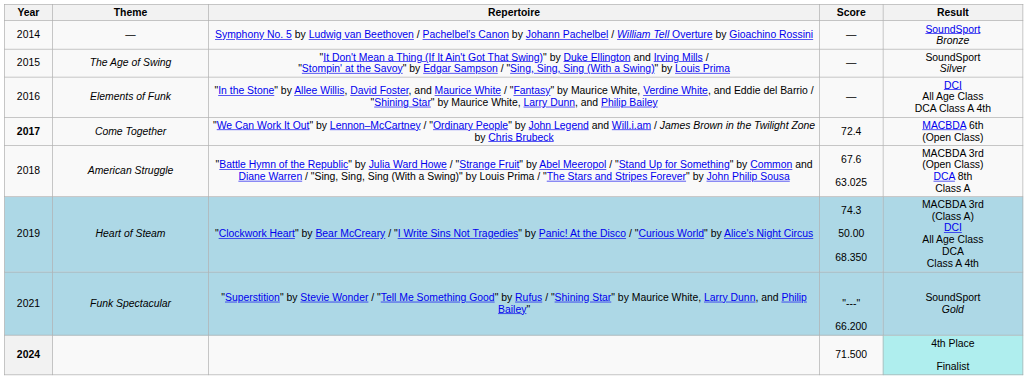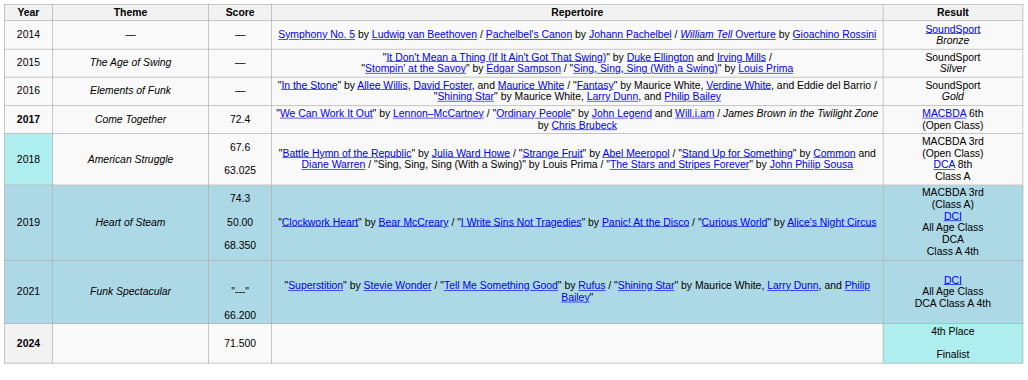 <table class="wikitable" style="text-align: center;">
 <tr>
 <th>Year</th>
 <th>Theme</th>
+<th>Score</th>
 <th style="width: 60%">Repertoire</th>
-<th>Score</th>
 <th>Result</th>
 </tr>
 <tr>
 <td>2014</td>
 <td>—</td>
+<td>—</td>
 <td><a href='#'>Symphony No. 5</a> by <a href='#'>Ludwig van Beethoven</a> / <a href='#'>Pachelbel's Canon</a> by <a href='#'>Johann Pachelbel</a> / <a href='#'><em>William Tell</em> Overture</a> by <a href='#'>Gioachino Rossini</a></td>
-<td>—</td>
 <td><a href='#'>SoundSport</a><br><em>Bronze</em></td>
 </tr>
 <tr>
 <td>2015</td>
 <td><em>The Age of Swing</em></td>
+<td>—</td>
 <td>"<a href='#'>It Don't Mean a Thing (If It Ain't Got That Swing)</a>" by <a href='#'>Duke Ellington</a> and <a href='#'>Irving Mills</a> /<br>"<a href='#'>Stompin' at the Savoy</a>" by <a href='#'>Edgar Sampson</a> / "<a href='#'>Sing, Sing, Sing (With a Swing)</a>" by <a href='#'>Louis Prima</a></td>
-<td>—</td>
 <td>SoundSport<br><em>Silver</em></td>
 </tr>
 <tr>
 <td>2016</td>
 <td><em>Elements of Funk</em></td>
+<td>—</td>
 <td>"<a href='#'>In the Stone</a>" by <a href='#'>Allee Willis</a>, <a href='#'>David Foster</a>, and <a href='#'>Maurice White</a> / "<a href='#'>Fantasy</a>" by Maurice White, <a href='#'>Verdine White</a>, and Eddie del Barrio / "<a href='#'>Shining Star</a>" by Maurice White, <a href='#'>Larry Dunn</a>, and <a href='#'>Philip Bailey</a></td>
-<td>—</td>
-<td><a href='#'>DCI</a><br>All Age Class<br>DCA Class A 4th<br></td>
+<td>SoundSport<br><em>Gold</em></td>
 </tr>
 <tr>
 <td><strong>2017</strong></td>
 <td><em>Come Together</em></td>
+<td>72.4</td>
 <td>"<a href='#'>We Can Work It Out</a>" by <a href='#'>Lennon–McCartney</a> / "<a href='#'>Ordinary People</a>" by <a href='#'>John Legend</a> and <a href='#'>Will.i.am</a> / <em>James Brown in the Twilight Zone</em> by <a href='#'>Chris Brubeck</a></td>
-<td>72.4</td>
 <td><a href='#'>MACBDA</a> 6th<br>(Open Class)</td>
 </tr>
 <tr>
-<td>2018</td>
+<td style="background: paleturquoise;">2018</td>
 <td><em>American Struggle</em></td>
+<td>67.6<br><br>63.025</td>
 <td>"<a href='#'>Battle Hymn of the Republic</a>" by <a href='#'>Julia Ward Howe</a> / "<a href='#'>Strange Fruit</a>" by <a href='#'>Abel Meeropol</a> / "<a href='#'>Stand Up for Something</a>" by <a href='#'>Common</a> and <a href='#'>Diane Warren</a> / "Sing, Sing, Sing (With a Swing)" by Louis Prima / "<a href='#'>The Stars and Stripes Forever</a>" by <a href='#'>John Philip Sousa</a></td>
-<td>67.6<br><br>63.025</td>
 <td>MACBDA 3rd<br>(Open Class)<br><a href='#'>DCA</a> 8th<br>Class A</td>
 </tr>
 <tr style="background:#add8e6;">
 <td>2019</td>
 <td><em>Heart of Steam</em></td>
+<td>74.3<br><br>50.00<br><br>68.350</td>
 <td>"<a href='#'>Clockwork Heart</a>" by <a href='#'>Bear McCreary</a> / "<a href='#'>I Write Sins Not Tragedies</a>" by <a href='#'>Panic! At the Disco</a> / "<a href='#'>Curious World</a>" by <a href='#'>Alice's Night Circus</a></td>
-<td>74.3<br><br>50.00<br><br>68.350</td>
 <td>MACBDA 3rd<br>(Class A)<br><a href='#'>DCI</a><br>All Age Class<br>DCA<br>Class A 4th</td>
 </tr>
 <tr style="background:#add8e6;">
 <td>2021</td>
 <td><em>Funk Spectacular</em></td>
+<td><br><br>"---"<br><br>66.200</td>
 <td>"<a href='#'>Superstition</a>" by <a href='#'>Stevie Wonder</a> / "<a href='#'>Tell Me Something Good</a>" by <a href='#'>Rufus</a> / "<a href='#'>Shining Star</a>" by Maurice White, <a href='#'>Larry Dunn</a>, and <a href='#'>Philip Bailey</a>"</td>
-<td><br><br>"---"<br><br>66.200</td>
-<td>SoundSport<br><em>Gold</em></td>
+<td><a href='#'>DCI</a><br>All Age Class<br>DCA Class A 4th<br></td>
 </tr>
 <tr>
 <th scope="row">2024</th>
 <td></td>
+<td>71.500</td>
 <td></td>
-<td>71.500</td>
 <td bgcolor="afeeee">4th Place<br><br>Finalist</td>
 </tr>
 </table>
